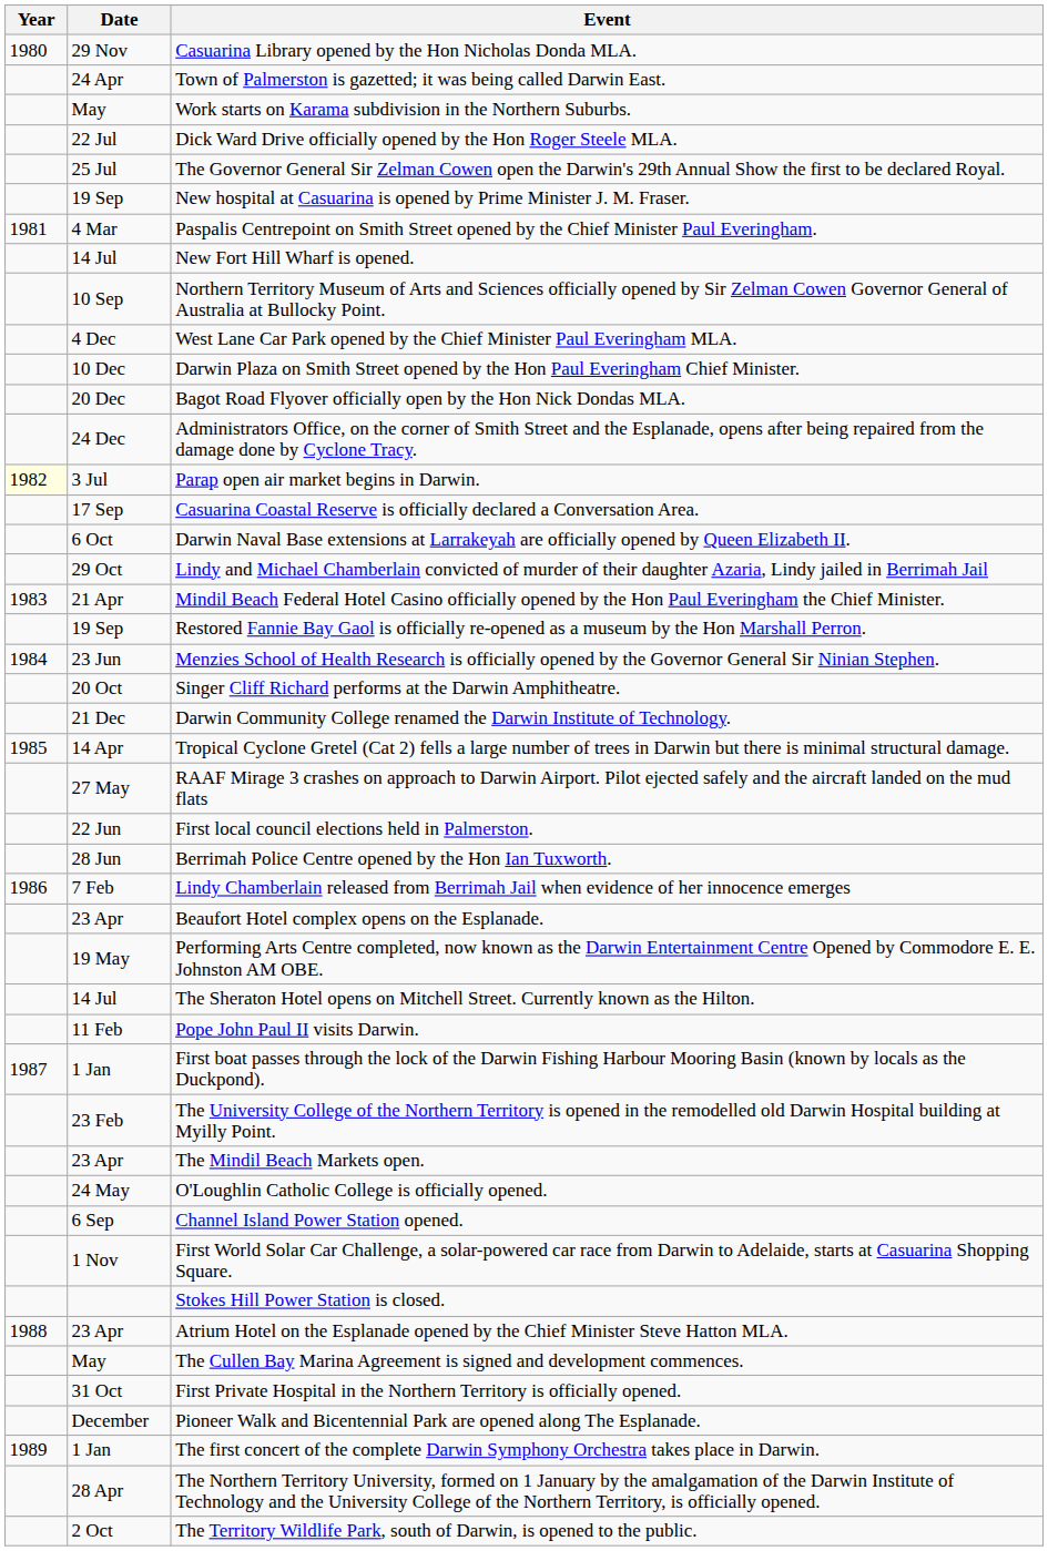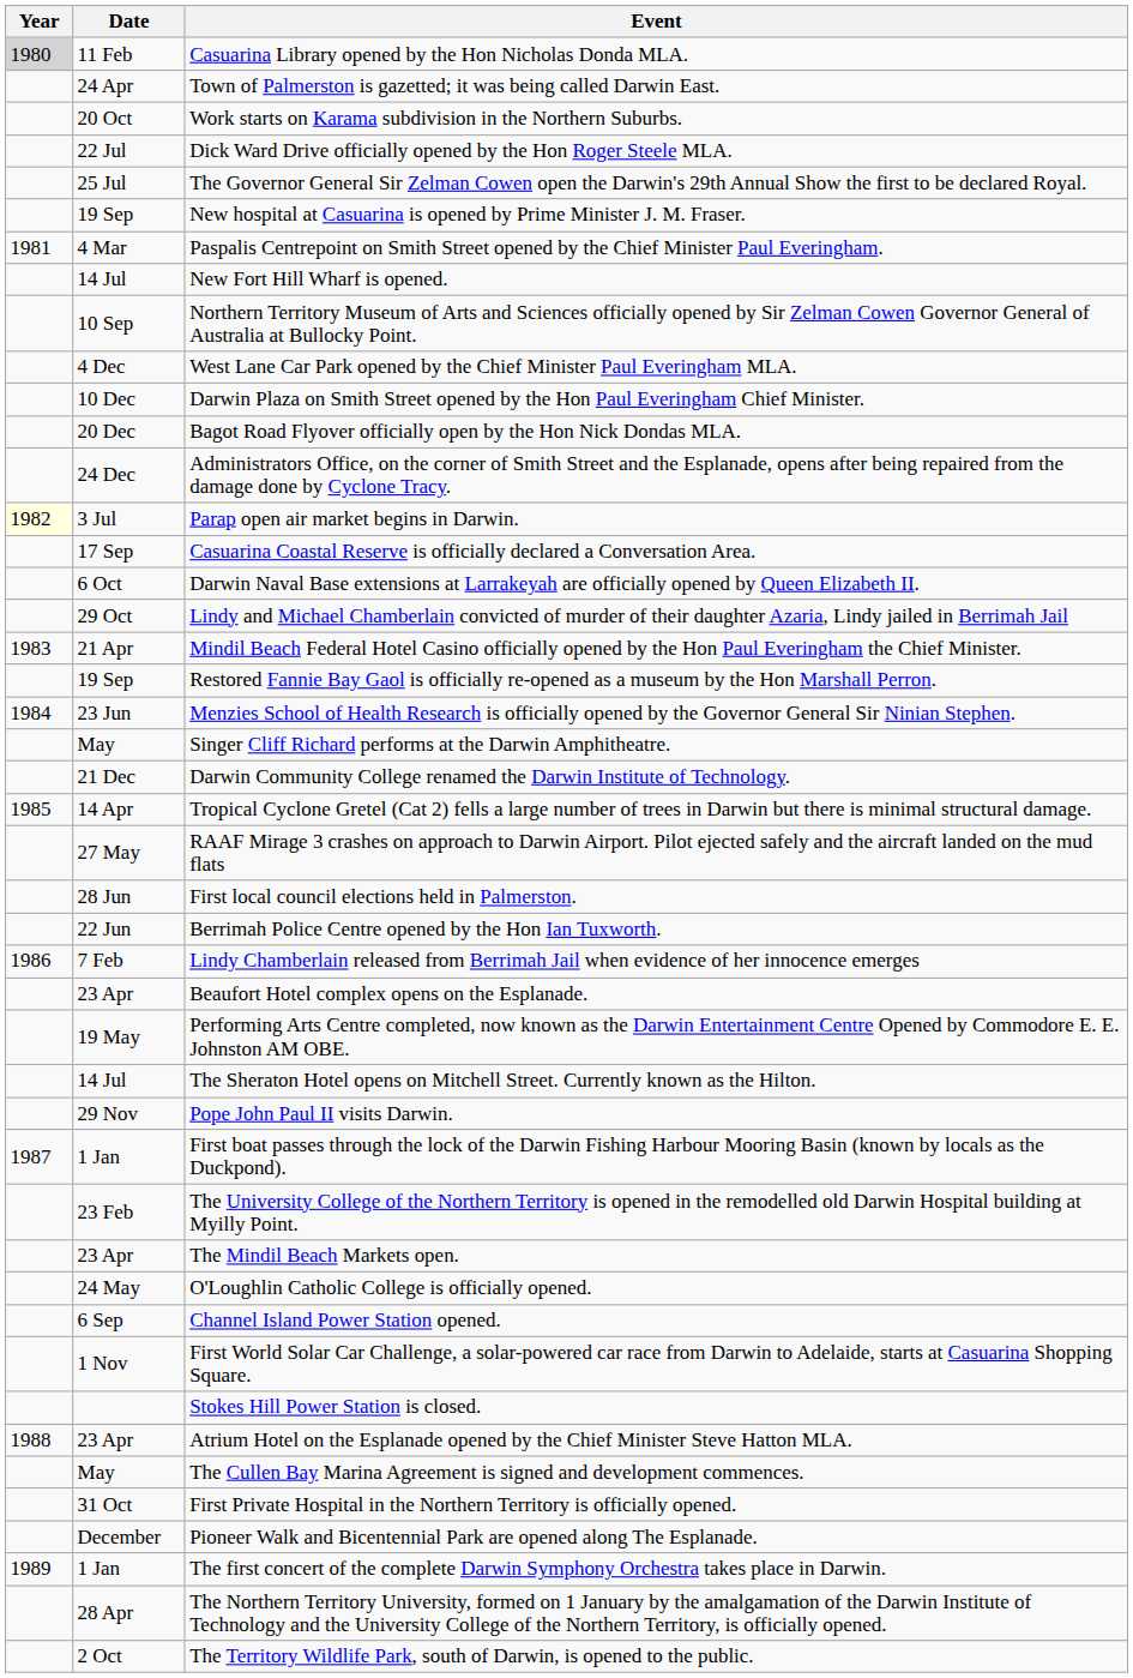 <table class="wikitable" style="width:100%">
 <tr>
 <th style="width:6%">Year</th>
 <th style="width:10%">Date</th>
 <th>Event</th>
 </tr>
 <tr>
-<td>1980</td>
-<td>29 Nov</td>
+<td style="background: lightgrey;">1980</td>
+<td>11 Feb</td>
 <td><a href='#'>Casuarina</a> Library opened by the Hon Nicholas Donda MLA.</td>
 </tr>
 <tr>
 <td></td>
 <td>24 Apr</td>
 <td>Town of <a href='#'>Palmerston</a> is gazetted; it was being called Darwin East.</td>
 </tr>
 <tr>
 <td></td>
-<td>May</td>
+<td>20 Oct</td>
 <td>Work starts on <a href='#'>Karama</a> subdivision in the Northern Suburbs.</td>
 </tr>
 <tr>
 <td></td>
 <td>22 Jul</td>
 <td>Dick Ward Drive officially opened by the Hon <a href='#'>Roger Steele</a> MLA.</td>
 </tr>
 <tr>
 <td></td>
 <td>25 Jul</td>
 <td>The Governor General Sir <a href='#'>Zelman Cowen</a> open the Darwin's 29th Annual Show the first to be declared Royal.</td>
 </tr>
 <tr>
 <td></td>
 <td>19 Sep</td>
 <td>New hospital at <a href='#'>Casuarina</a> is opened by Prime Minister J. M. Fraser.</td>
 </tr>
 <tr>
 <td>1981</td>
 <td>4 Mar</td>
 <td>Paspalis Centrepoint on Smith Street opened by the Chief Minister <a href='#'>Paul Everingham</a>.</td>
 </tr>
 <tr>
 <td></td>
 <td>14 Jul</td>
 <td>New Fort Hill Wharf is opened.</td>
 </tr>
 <tr>
 <td></td>
 <td>10 Sep</td>
 <td>Northern Territory Museum of Arts and Sciences officially opened by Sir <a href='#'>Zelman Cowen</a> Governor General of Australia at Bullocky Point.</td>
 </tr>
 <tr>
 <td></td>
 <td>4 Dec</td>
 <td>West Lane Car Park opened by the Chief Minister <a href='#'>Paul Everingham</a> MLA.</td>
 </tr>
 <tr>
 <td></td>
 <td>10 Dec</td>
 <td>Darwin Plaza on Smith Street opened by the Hon <a href='#'>Paul Everingham</a> Chief Minister.</td>
 </tr>
 <tr>
 <td></td>
 <td>20 Dec</td>
 <td>Bagot Road Flyover officially open by the Hon Nick Dondas MLA.</td>
 </tr>
 <tr>
 <td></td>
 <td>24 Dec</td>
 <td>Administrators Office, on the corner of Smith Street and the Esplanade, opens after being repaired from the damage done by <a href='#'>Cyclone Tracy</a>.</td>
 </tr>
 <tr>
 <td style="background: lightyellow;">1982</td>
 <td>3 Jul</td>
 <td><a href='#'>Parap</a> open air market begins in Darwin.</td>
 </tr>
 <tr>
 <td></td>
 <td>17 Sep</td>
 <td><a href='#'>Casuarina Coastal Reserve</a> is officially declared a Conversation Area.</td>
 </tr>
 <tr>
 <td></td>
 <td>6 Oct</td>
 <td>Darwin Naval Base extensions at <a href='#'>Larrakeyah</a> are officially opened by <a href='#'>Queen Elizabeth II</a>.</td>
 </tr>
 <tr>
 <td></td>
 <td>29 Oct</td>
 <td><a href='#'>Lindy</a> and <a href='#'>Michael Chamberlain</a> convicted of murder of their daughter <a href='#'>Azaria</a>, Lindy jailed in <a href='#'>Berrimah Jail</a></td>
 </tr>
 <tr>
 <td>1983</td>
 <td>21 Apr</td>
 <td><a href='#'>Mindil Beach</a> Federal Hotel Casino officially opened by the Hon <a href='#'>Paul Everingham</a> the Chief Minister.</td>
 </tr>
 <tr>
 <td></td>
 <td>19 Sep</td>
 <td>Restored <a href='#'>Fannie Bay Gaol</a> is officially re-opened as a museum by the Hon <a href='#'>Marshall Perron</a>.</td>
 </tr>
 <tr>
 <td>1984</td>
 <td>23 Jun</td>
 <td><a href='#'>Menzies School of Health Research</a> is officially opened by the Governor General Sir <a href='#'>Ninian Stephen</a>.</td>
 </tr>
 <tr>
 <td></td>
-<td>20 Oct</td>
+<td>May</td>
 <td>Singer <a href='#'>Cliff Richard</a> performs at the Darwin Amphitheatre.</td>
 </tr>
 <tr>
 <td></td>
 <td>21 Dec</td>
 <td>Darwin Community College renamed the <a href='#'>Darwin Institute of Technology</a>.</td>
 </tr>
 <tr>
 <td>1985</td>
 <td>14 Apr</td>
 <td>Tropical Cyclone Gretel (Cat 2) fells a large number of trees in Darwin but there is minimal structural damage.</td>
 </tr>
 <tr>
 <td></td>
 <td>27 May</td>
 <td>RAAF Mirage 3 crashes on approach to Darwin Airport. Pilot ejected safely and the aircraft landed on the mud flats</td>
 </tr>
 <tr>
 <td></td>
-<td>22 Jun</td>
+<td>28 Jun</td>
 <td>First local council elections held in <a href='#'>Palmerston</a>.</td>
 </tr>
 <tr>
 <td></td>
-<td>28 Jun</td>
+<td>22 Jun</td>
 <td>Berrimah Police Centre opened by the Hon <a href='#'>Ian Tuxworth</a>.</td>
 </tr>
 <tr>
 <td>1986</td>
 <td>7 Feb</td>
 <td><a href='#'>Lindy Chamberlain</a> released from <a href='#'>Berrimah Jail</a> when evidence of her innocence emerges</td>
 </tr>
 <tr>
 <td></td>
 <td>23 Apr</td>
 <td>Beaufort Hotel complex opens on the Esplanade.</td>
 </tr>
 <tr>
 <td></td>
 <td>19 May</td>
 <td>Performing Arts Centre completed, now known as the <a href='#'>Darwin Entertainment Centre</a> Opened by Commodore E. E. Johnston AM OBE.</td>
 </tr>
 <tr>
 <td></td>
 <td>14 Jul</td>
 <td>The Sheraton Hotel opens on Mitchell Street. Currently known as the Hilton.</td>
 </tr>
 <tr>
 <td></td>
-<td>11 Feb</td>
+<td>29 Nov</td>
 <td><a href='#'>Pope John Paul II</a> visits Darwin.</td>
 </tr>
 <tr>
 <td>1987</td>
 <td>1 Jan</td>
 <td>First boat passes through the lock of the Darwin Fishing Harbour Mooring Basin (known by locals as the Duckpond).</td>
 </tr>
 <tr>
 <td></td>
 <td>23 Feb</td>
 <td>The <a href='#'>University College of the Northern Territory</a> is opened in the remodelled old Darwin Hospital building at Myilly Point.</td>
 </tr>
 <tr>
 <td></td>
 <td>23 Apr</td>
 <td>The <a href='#'>Mindil Beach</a> Markets open.</td>
 </tr>
 <tr>
 <td></td>
 <td>24 May</td>
 <td>O'Loughlin Catholic College is officially opened.</td>
 </tr>
 <tr>
 <td></td>
 <td>6 Sep</td>
 <td><a href='#'>Channel Island Power Station</a> opened.</td>
 </tr>
 <tr>
 <td></td>
 <td>1 Nov</td>
 <td>First World Solar Car Challenge, a solar-powered car race from Darwin to Adelaide, starts at <a href='#'>Casuarina</a> Shopping Square.</td>
 </tr>
 <tr>
 <td></td>
 <td></td>
 <td><a href='#'>Stokes Hill Power Station</a> is closed.</td>
 </tr>
 <tr>
 <td>1988</td>
 <td>23 Apr</td>
 <td>Atrium Hotel on the Esplanade opened by the Chief Minister Steve Hatton MLA.</td>
 </tr>
 <tr>
 <td></td>
 <td>May</td>
 <td>The <a href='#'>Cullen Bay</a> Marina Agreement is signed and development commences.</td>
 </tr>
 <tr>
 <td></td>
 <td>31 Oct</td>
 <td>First Private Hospital in the Northern Territory is officially opened.</td>
 </tr>
 <tr>
 <td></td>
 <td>December</td>
 <td>Pioneer Walk and Bicentennial Park are opened along The Esplanade.</td>
 </tr>
 <tr>
 <td>1989</td>
 <td>1 Jan</td>
 <td>The first concert of the complete <a href='#'>Darwin Symphony Orchestra</a> takes place in Darwin.</td>
 </tr>
 <tr>
 <td></td>
 <td>28 Apr</td>
 <td>The Northern Territory University, formed on 1 January by the amalgamation of the Darwin Institute of Technology and the University College of the Northern Territory, is officially opened.</td>
 </tr>
 <tr>
 <td></td>
 <td>2 Oct</td>
 <td>The <a href='#'>Territory Wildlife Park</a>, south of Darwin, is opened to the public.</td>
 </tr>
 </table>
